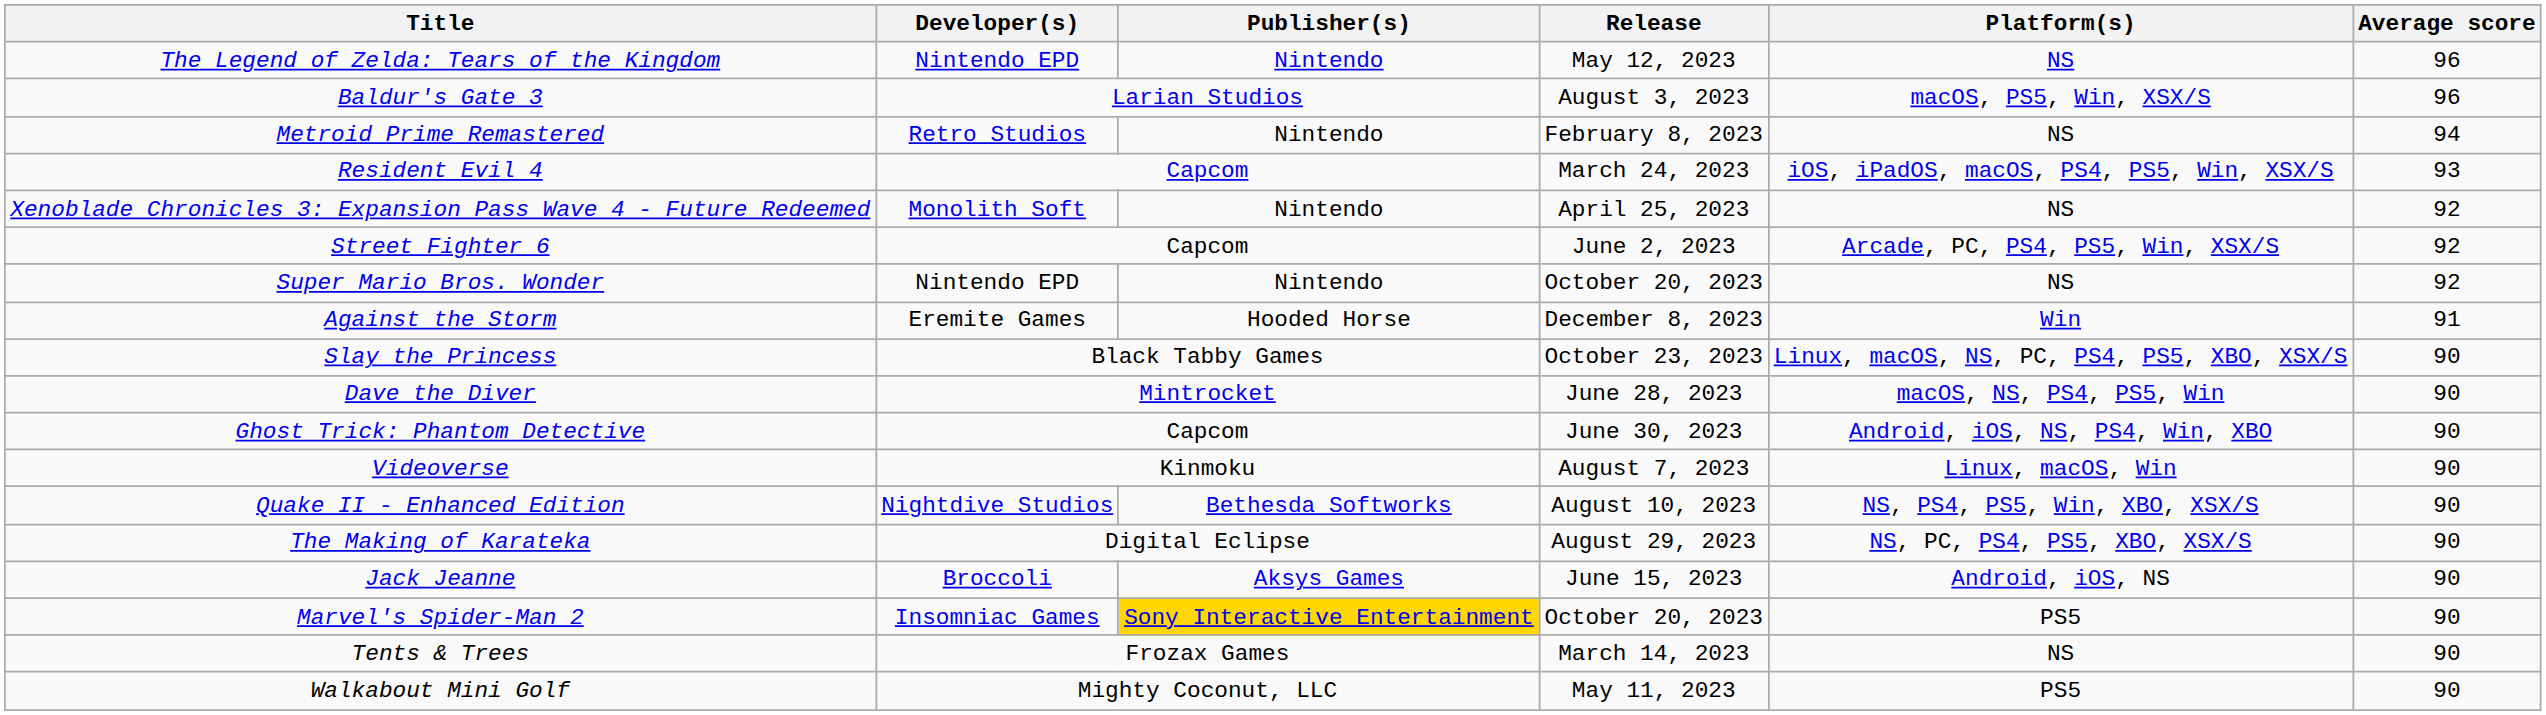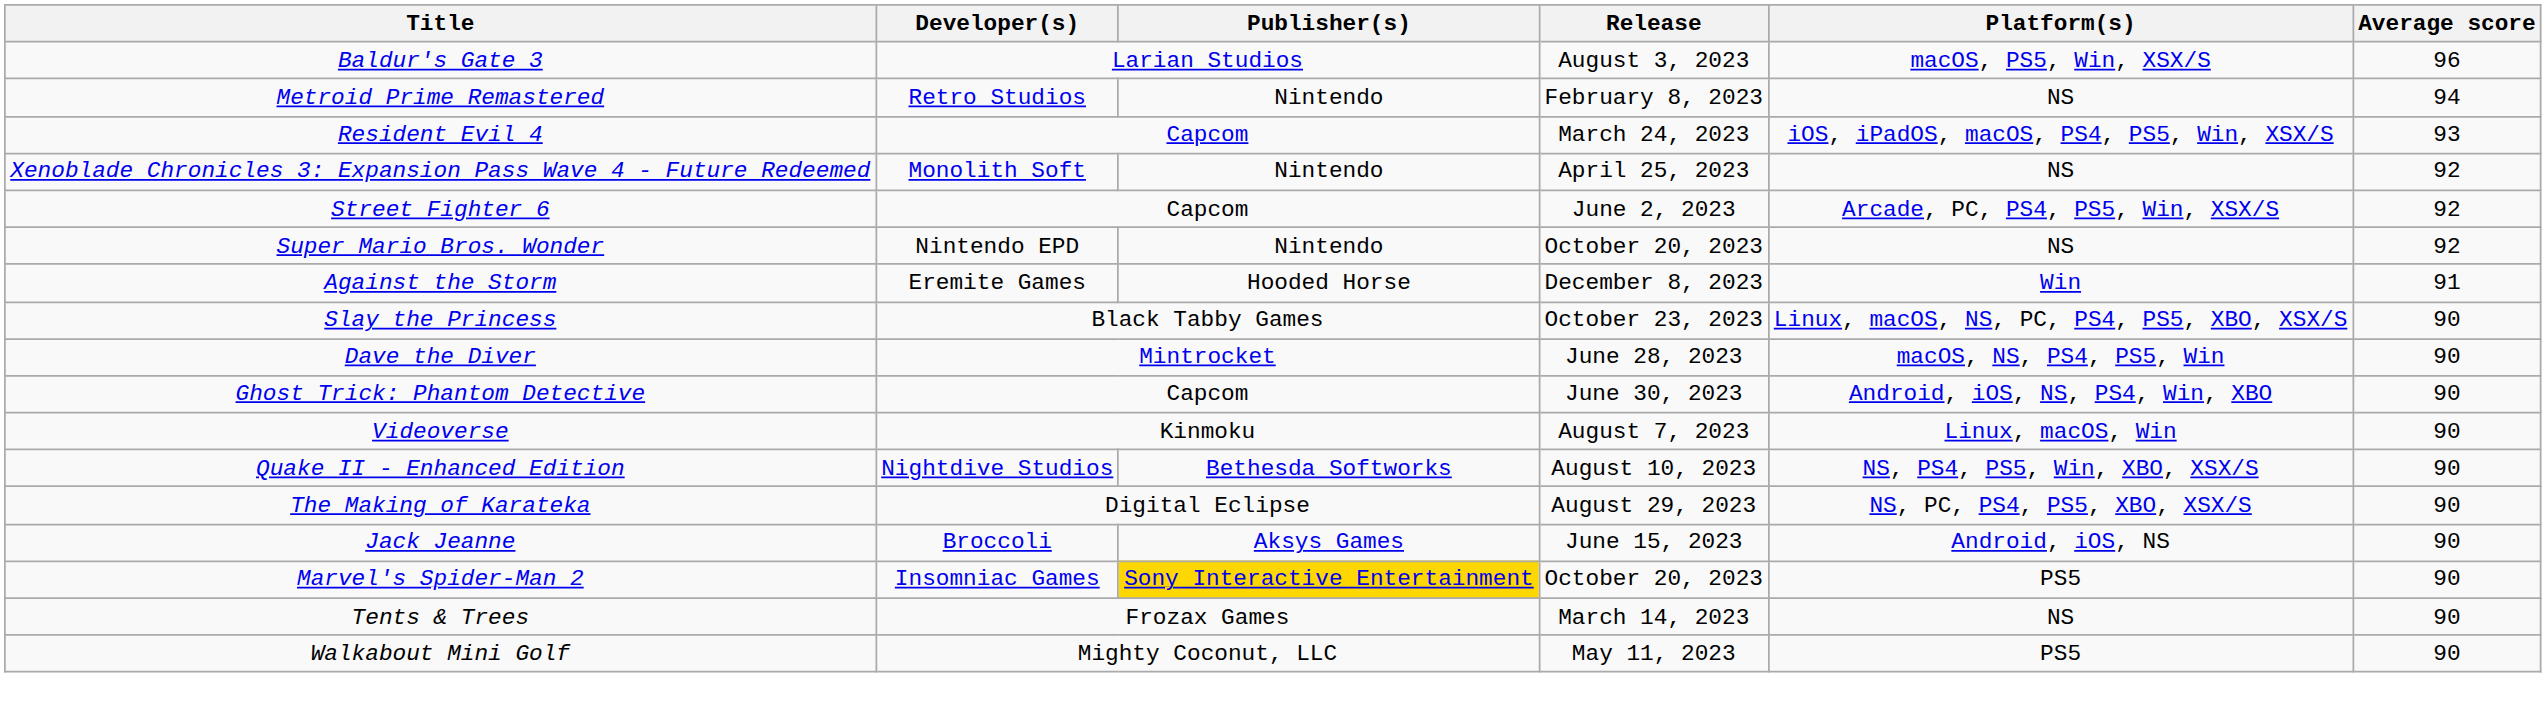 <table class="wikitable sortable" style="text-align:center;">
 <tr>
 <th>Title</th>
 <th>Developer(s)</th>
 <th>Publisher(s)</th>
 <th>Release</th>
 <th>Platform(s)</th>
 <th>Average score</th>
-</tr>
-<tr>
-<td><em><a href='#'>The Legend of Zelda: Tears of the Kingdom</a></em></td>
-<td><a href='#'>Nintendo EPD</a></td>
-<td><a href='#'>Nintendo</a></td>
-<td>May 12, 2023</td>
-<td><a href='#'>NS</a></td>
-<td>96</td>
 </tr>
 <tr>
 <td><em><a href='#'>Baldur's Gate 3</a></em></td>
 <td colspan="2"><a href='#'>Larian Studios</a></td>
 <td>August 3, 2023</td>
 <td><a href='#'>macOS</a>, <a href='#'>PS5</a>, <a href='#'>Win</a>, <a href='#'>XSX/S</a></td>
 <td>96</td>
 </tr>
 <tr>
 <td><em><a href='#'>Metroid Prime Remastered</a></em></td>
 <td><a href='#'>Retro Studios</a></td>
 <td>Nintendo</td>
 <td>February 8, 2023</td>
 <td>NS</td>
 <td>94</td>
 </tr>
 <tr>
 <td><em><a href='#'>Resident Evil 4</a></em></td>
 <td colspan="2"><a href='#'>Capcom</a></td>
 <td>March 24, 2023</td>
 <td><a href='#'>iOS</a>, <a href='#'>iPadOS</a>, <a href='#'>macOS</a>, <a href='#'>PS4</a>, <a href='#'>PS5</a>, <a href='#'>Win</a>, <a href='#'>XSX/S</a></td>
 <td>93</td>
 </tr>
 <tr>
 <td><em><a href='#'>Xenoblade Chronicles 3: Expansion Pass Wave 4 - Future Redeemed</a></em></td>
 <td><a href='#'>Monolith Soft</a></td>
 <td>Nintendo</td>
 <td>April 25, 2023</td>
 <td>NS</td>
 <td>92</td>
 </tr>
 <tr>
 <td><em><a href='#'>Street Fighter 6</a></em></td>
 <td colspan="2">Capcom</td>
 <td>June 2, 2023</td>
 <td><a href='#'>Arcade</a>, PC, <a href='#'>PS4</a>, <a href='#'>PS5</a>, <a href='#'>Win</a>, <a href='#'>XSX/S</a></td>
 <td>92</td>
 </tr>
 <tr>
 <td><em><a href='#'>Super Mario Bros. Wonder</a></em></td>
 <td>Nintendo EPD</td>
 <td>Nintendo</td>
 <td>October 20, 2023</td>
 <td>NS</td>
 <td>92</td>
 </tr>
 <tr>
 <td><em><a href='#'>Against the Storm</a></em></td>
 <td>Eremite Games</td>
 <td>Hooded Horse</td>
 <td>December 8, 2023</td>
 <td><a href='#'>Win</a></td>
 <td>91</td>
 </tr>
 <tr>
 <td><em><a href='#'>Slay the Princess</a></em></td>
 <td colspan="2">Black Tabby Games</td>
 <td>October 23, 2023</td>
 <td><a href='#'>Linux</a>, <a href='#'>macOS</a>, <a href='#'>NS</a>, PC, <a href='#'>PS4</a>, <a href='#'>PS5</a>, <a href='#'>XBO</a>, <a href='#'>XSX/S</a></td>
 <td>90</td>
 </tr>
 <tr>
 <td><em><a href='#'>Dave the Diver</a></em></td>
 <td colspan="2"><a href='#'>Mintrocket</a></td>
 <td>June 28, 2023</td>
 <td><a href='#'>macOS</a>, <a href='#'>NS</a>, <a href='#'>PS4</a>, <a href='#'>PS5</a>, <a href='#'>Win</a></td>
 <td>90</td>
 </tr>
 <tr>
 <td><em><a href='#'>Ghost Trick: Phantom Detective</a></em></td>
 <td colspan="2">Capcom</td>
 <td>June 30, 2023</td>
 <td><a href='#'>Android</a>, <a href='#'>iOS</a>, <a href='#'>NS</a>, <a href='#'>PS4</a>, <a href='#'>Win</a>, <a href='#'>XBO</a></td>
 <td>90</td>
 </tr>
 <tr>
 <td><em><a href='#'>Videoverse</a></em></td>
 <td colspan="2">Kinmoku</td>
 <td>August 7, 2023</td>
 <td><a href='#'>Linux</a>, <a href='#'>macOS</a>, <a href='#'>Win</a></td>
 <td>90</td>
 </tr>
 <tr>
 <td><em><a href='#'>Quake II - Enhanced Edition</a></em></td>
 <td><a href='#'>Nightdive Studios</a></td>
 <td><a href='#'>Bethesda Softworks</a></td>
 <td>August 10, 2023</td>
 <td><a href='#'>NS</a>, <a href='#'>PS4</a>, <a href='#'>PS5</a>, <a href='#'>Win</a>, <a href='#'>XBO</a>, <a href='#'>XSX/S</a></td>
 <td>90</td>
 </tr>
 <tr>
 <td><em><a href='#'>The Making of Karateka</a></em></td>
 <td colspan="2">Digital Eclipse</td>
 <td>August 29, 2023</td>
 <td><a href='#'>NS</a>, PC, <a href='#'>PS4</a>, <a href='#'>PS5</a>, <a href='#'>XBO</a>, <a href='#'>XSX/S</a></td>
 <td>90</td>
 </tr>
 <tr>
 <td><em><a href='#'>Jack Jeanne</a></em></td>
 <td><a href='#'>Broccoli</a></td>
 <td><a href='#'>Aksys Games</a></td>
 <td>June 15, 2023</td>
 <td><a href='#'>Android</a>, <a href='#'>iOS</a>, NS</td>
 <td>90</td>
 </tr>
 <tr>
 <td><em><a href='#'>Marvel's Spider-Man 2</a></em></td>
 <td><a href='#'>Insomniac Games</a></td>
 <td style="background: gold;"><a href='#'>Sony Interactive Entertainment</a></td>
 <td>October 20, 2023</td>
 <td>PS5</td>
 <td>90</td>
 </tr>
 <tr>
 <td><em>Tents & Trees</em></td>
 <td colspan="2">Frozax Games</td>
 <td>March 14, 2023</td>
 <td>NS</td>
 <td>90</td>
 </tr>
 <tr>
 <td><em>Walkabout Mini Golf</em></td>
 <td colspan="2">Mighty Coconut, LLC</td>
 <td>May 11, 2023</td>
 <td>PS5</td>
 <td>90</td>
 </tr>
 </table>
